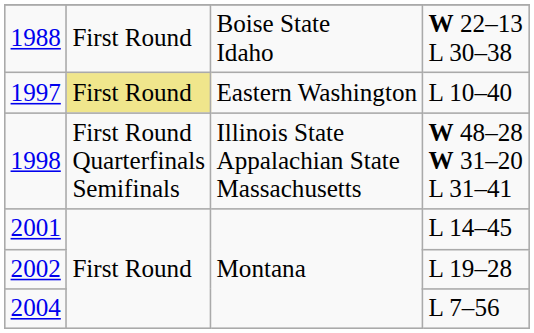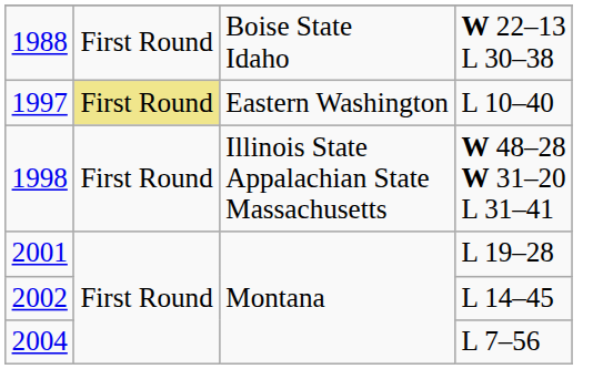 <table class="wikitable">
 <tr>
 </tr>
 <tr>
 <td><a href='#'>1988</a></td>
 <td>First Round</td>
 <td>Boise State<br>Idaho</td>
 <td><strong>W</strong> 22–13<br>L 30–38</td>
 </tr>
 <tr>
 <td><a href='#'>1997</a></td>
 <td style="background: khaki;">First Round</td>
 <td>Eastern Washington</td>
 <td>L 10–40</td>
 </tr>
 <tr>
 <td><a href='#'>1998</a></td>
-<td>First Round<br>Quarterfinals<br>Semifinals</td>
+<td>First Round</td>
 <td>Illinois State<br>Appalachian State<br>Massachusetts</td>
 <td><strong>W</strong> 48–28<br><strong>W</strong> 31–20<br>L 31–41</td>
 </tr>
 <tr>
 <td><a href='#'>2001</a></td>
 <td rowspan="3">First Round</td>
 <td rowspan="3">Montana</td>
-<td>L 14–45</td>
+<td>L 19–28</td>
 </tr>
 <tr>
 <td><a href='#'>2002</a></td>
-<td>L 19–28</td>
+<td>L 14–45</td>
 </tr>
 <tr>
 <td><a href='#'>2004</a></td>
 <td>L 7–56</td>
 </tr>
 </table>
